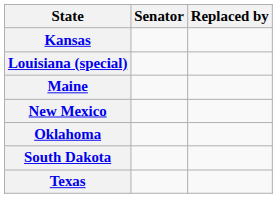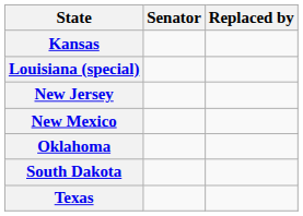 <table class="wikitable sortable plainrowheaders">
 <tr>
 <th scope="col">State</th>
 <th scope="col">Senator</th>
 <th scope="col">Replaced by</th>
 </tr>
 <tr>
 <th><a href='#'>Kansas</a></th>
 <td></td>
 <td></td>
 </tr>
 <tr>
 <th><a href='#'>Louisiana (special)</a></th>
 <td></td>
 <td></td>
 </tr>
 <tr>
-<th><a href='#'>Maine</a></th>
+<th><a href='#'>New Jersey</a></th>
 <td></td>
 <td></td>
 </tr>
 <tr>
 <th><a href='#'>New Mexico</a></th>
 <td></td>
 <td></td>
 </tr>
 <tr>
 <th><a href='#'>Oklahoma</a></th>
 <td></td>
 <td></td>
 </tr>
 <tr>
 <th><a href='#'>South Dakota</a></th>
 <td></td>
 <td></td>
 </tr>
 <tr>
 <th><a href='#'>Texas</a></th>
 <td></td>
 <td></td>
 </tr>
 </table>
